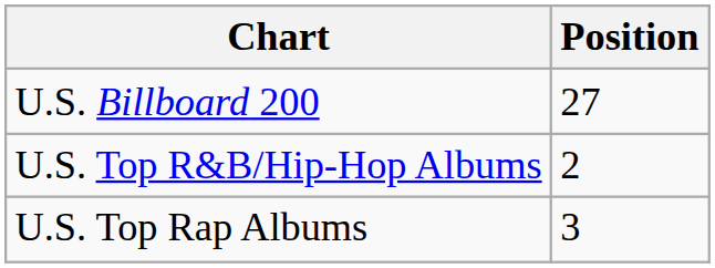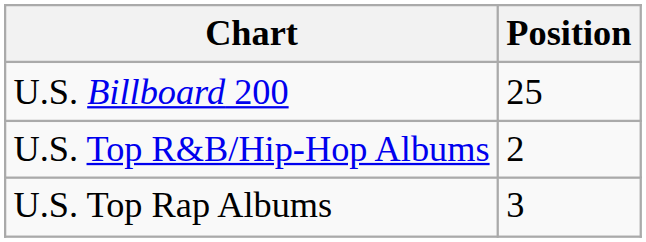 <table class="wikitable">
 <tr>
 <th>Chart</th>
 <th>Position</th>
 </tr>
 <tr>
 <td>U.S. <a href='#'><em>Billboard</em> 200</a></td>
-<td>27</td>
+<td>25</td>
 </tr>
 <tr>
 <td>U.S. <a href='#'>Top R&B/Hip-Hop Albums</a></td>
 <td>2</td>
 </tr>
 <tr>
 <td>U.S. Top Rap Albums</td>
 <td>3</td>
 </tr>
 </table>
